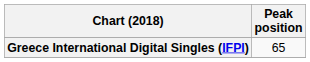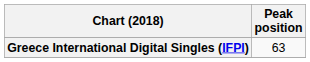 <table class="wikitable sortable plainrowheaders" style="text-align:center">
 <tr>
 <th scope="col">Chart (2018)</th>
 <th scope="col">Peak<br>position</th>
 </tr>
 <tr>
 </tr>
 <tr>
 </tr>
 <tr>
 </tr>
 <tr>
 <th scope="row">Greece International Digital Singles (<a href='#'>IFPI</a>)</th>
-<td>65</td>
+<td>63</td>
 </tr>
 <tr>
 </tr>
 <tr>
 </tr>
 <tr>
 </tr>
 <tr>
 </tr>
 <tr>
 </tr>
 <tr>
 </tr>
 </table>
